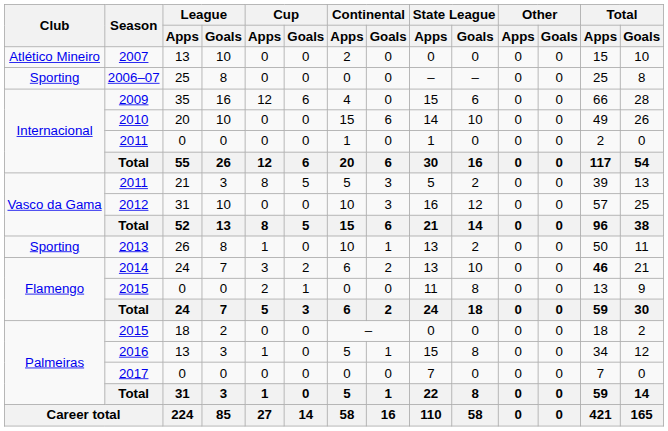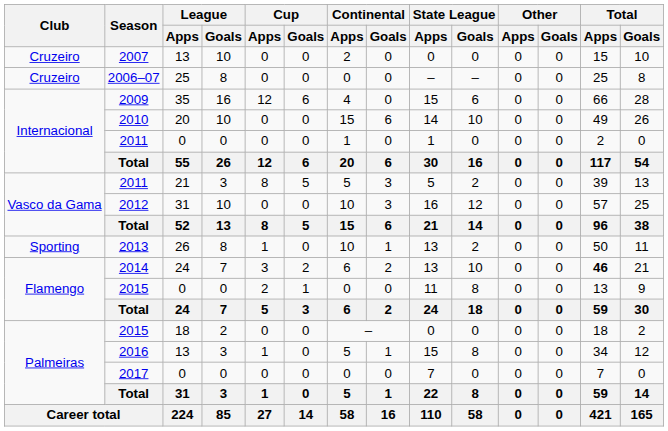 <table class="wikitable" style="text-align:center">
 <tr>
 <th rowspan="2">Club</th>
 <th rowspan="2">Season</th>
 <th colspan="2">League</th>
 <th colspan="2">Cup</th>
 <th colspan="2">Continental</th>
 <th colspan="2">State League</th>
 <th colspan="2">Other</th>
 <th colspan="2">Total</th>
 </tr>
 <tr>
 <th>Apps</th>
 <th>Goals</th>
 <th>Apps</th>
 <th>Goals</th>
 <th>Apps</th>
 <th>Goals</th>
 <th>Apps</th>
 <th>Goals</th>
 <th>Apps</th>
 <th>Goals</th>
 <th>Apps</th>
 <th>Goals</th>
 </tr>
 <tr>
-<td><a href='#'>Atlético Mineiro</a></td>
+<td><a href='#'>Cruzeiro</a></td>
 <td><a href='#'>2007</a></td>
 <td>13</td>
 <td>10</td>
 <td>0</td>
 <td>0</td>
 <td>2</td>
 <td>0</td>
 <td>0</td>
 <td>0</td>
 <td>0</td>
 <td>0</td>
 <td>15</td>
 <td>10</td>
 </tr>
 <tr>
-<td><a href='#'>Sporting</a></td>
+<td><a href='#'>Cruzeiro</a></td>
 <td><a href='#'>2006–07</a></td>
 <td>25</td>
 <td>8</td>
 <td>0</td>
 <td>0</td>
 <td>0</td>
 <td>0</td>
 <td>–</td>
 <td>–</td>
 <td>0</td>
 <td>0</td>
 <td>25</td>
 <td>8</td>
 </tr>
 <tr>
 <td rowspan="4"><a href='#'>Internacional</a></td>
 <td><a href='#'>2009</a></td>
 <td>35</td>
 <td>16</td>
 <td>12</td>
 <td>6</td>
 <td>4</td>
 <td>0</td>
 <td>15</td>
 <td>6</td>
 <td>0</td>
 <td>0</td>
 <td>66</td>
 <td>28</td>
 </tr>
 <tr>
 <td><a href='#'>2010</a></td>
 <td>20</td>
 <td>10</td>
 <td>0</td>
 <td>0</td>
 <td>15</td>
 <td>6</td>
 <td>14</td>
 <td>10</td>
 <td>0</td>
 <td>0</td>
 <td>49</td>
 <td>26</td>
 </tr>
 <tr>
 <td><a href='#'>2011</a></td>
 <td>0</td>
 <td>0</td>
 <td>0</td>
 <td>0</td>
 <td>1</td>
 <td>0</td>
 <td>1</td>
 <td>0</td>
 <td>0</td>
 <td>0</td>
 <td>2</td>
 <td>0</td>
 </tr>
 <tr>
 <th>Total</th>
 <th>55</th>
 <th>26</th>
 <th>12</th>
 <th>6</th>
 <th>20</th>
 <th>6</th>
 <th>30</th>
 <th>16</th>
 <th>0</th>
 <th>0</th>
 <th>117</th>
 <th>54</th>
 </tr>
 <tr>
 <td rowspan="3"><a href='#'>Vasco da Gama</a></td>
 <td><a href='#'>2011</a></td>
 <td>21</td>
 <td>3</td>
 <td>8</td>
 <td>5</td>
 <td>5</td>
 <td>3</td>
 <td>5</td>
 <td>2</td>
 <td>0</td>
 <td>0</td>
 <td>39</td>
 <td>13</td>
 </tr>
 <tr>
 <td><a href='#'>2012</a></td>
 <td>31</td>
 <td>10</td>
 <td>0</td>
 <td>0</td>
 <td>10</td>
 <td>3</td>
 <td>16</td>
 <td>12</td>
 <td>0</td>
 <td>0</td>
 <td>57</td>
 <td>25</td>
 </tr>
 <tr>
 <th>Total</th>
 <th>52</th>
 <th>13</th>
 <th>8</th>
 <th>5</th>
 <th>15</th>
 <th>6</th>
 <th>21</th>
 <th>14</th>
 <th>0</th>
 <th>0</th>
 <th>96</th>
 <th>38</th>
 </tr>
 <tr>
 <td><a href='#'>Sporting</a></td>
 <td><a href='#'>2013</a></td>
 <td>26</td>
 <td>8</td>
 <td>1</td>
 <td>0</td>
 <td>10</td>
 <td>1</td>
 <td>13</td>
 <td>2</td>
 <td>0</td>
 <td>0</td>
 <td>50</td>
 <td>11</td>
 </tr>
 <tr>
 <td rowspan="3"><a href='#'>Flamengo</a></td>
 <td><a href='#'>2014</a></td>
 <td>24</td>
 <td>7</td>
 <td>3</td>
 <td>2</td>
 <td>6</td>
 <td>2</td>
 <td>13</td>
 <td>10</td>
 <td>0</td>
 <td>0</td>
 <td><strong>46</strong></td>
 <td>21</td>
 </tr>
 <tr>
 <td><a href='#'>2015</a></td>
 <td>0</td>
 <td>0</td>
 <td>2</td>
 <td>1</td>
 <td>0</td>
 <td>0</td>
 <td>11</td>
 <td>8</td>
 <td>0</td>
 <td>0</td>
 <td>13</td>
 <td>9</td>
 </tr>
 <tr>
 <th>Total</th>
 <th>24</th>
 <th>7</th>
 <th>5</th>
 <th>3</th>
 <th>6</th>
 <th>2</th>
 <th>24</th>
 <th>18</th>
 <th>0</th>
 <th>0</th>
 <th>59</th>
 <th>30</th>
 </tr>
 <tr>
 <td rowspan="4"><a href='#'>Palmeiras</a></td>
 <td><a href='#'>2015</a></td>
 <td>18</td>
 <td>2</td>
 <td>0</td>
 <td>0</td>
 <td colspan="2">–</td>
 <td>0</td>
 <td>0</td>
 <td>0</td>
 <td>0</td>
 <td>18</td>
 <td>2</td>
 </tr>
 <tr>
 <td><a href='#'>2016</a></td>
 <td>13</td>
 <td>3</td>
 <td>1</td>
 <td>0</td>
 <td>5</td>
 <td>1</td>
 <td>15</td>
 <td>8</td>
 <td>0</td>
 <td>0</td>
 <td>34</td>
 <td>12</td>
 </tr>
 <tr>
 <td><a href='#'>2017</a></td>
 <td>0</td>
 <td>0</td>
 <td>0</td>
 <td>0</td>
 <td>0</td>
 <td>0</td>
 <td>7</td>
 <td>0</td>
 <td>0</td>
 <td>0</td>
 <td>7</td>
 <td>0</td>
 </tr>
 <tr>
 <th>Total</th>
 <th>31</th>
 <th>3</th>
 <th>1</th>
 <th>0</th>
 <th>5</th>
 <th>1</th>
 <th>22</th>
 <th>8</th>
 <th>0</th>
 <th>0</th>
 <th>59</th>
 <th>14</th>
 </tr>
 <tr>
 <th colspan="2">Career total</th>
 <th>224</th>
 <th>85</th>
 <th>27</th>
 <th>14</th>
 <th>58</th>
 <th>16</th>
 <th>110</th>
 <th>58</th>
 <th>0</th>
 <th>0</th>
 <th>421</th>
 <th>165</th>
 </tr>
 </table>
